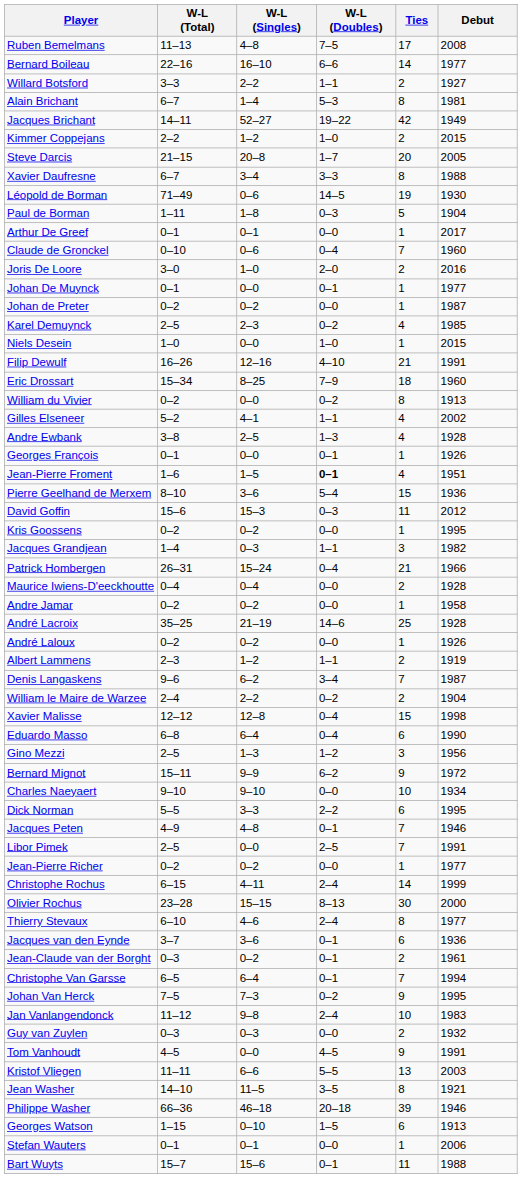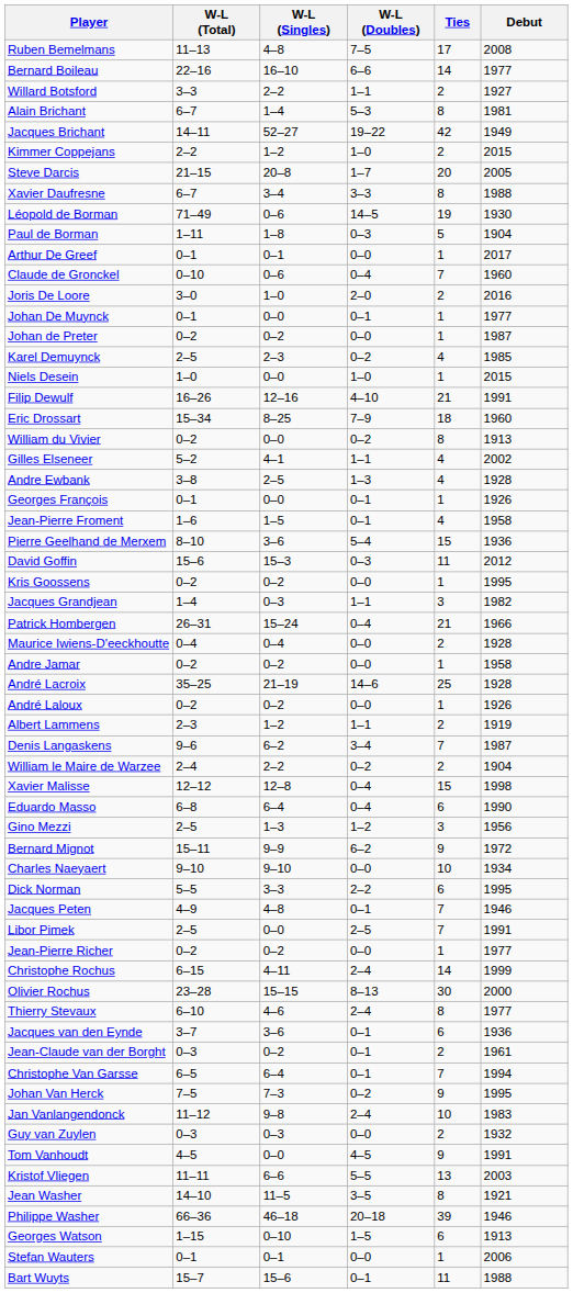 <table class="wikitable sortable" style=font-size:97%>
 <tr>
 <th width=200><a href='#'>Player</a></th>
 <th width=100>W-L<br>(Total)</th>
 <th width=100>W-L<br>(<a href='#'>Singles</a>)</th>
 <th width=100>W-L<br>(<a href='#'>Doubles</a>)</th>
 <th width=50><a href='#'>Ties</a></th>
 <th width=100>Debut</th>
 </tr>
 <tr>
 <td><a href='#'>Ruben Bemelmans</a></td>
 <td>11–13</td>
 <td>4–8</td>
 <td>7–5</td>
 <td>17</td>
 <td>2008</td>
 </tr>
 <tr>
 <td><a href='#'>Bernard Boileau</a></td>
 <td>22–16</td>
 <td>16–10</td>
 <td>6–6</td>
 <td>14</td>
 <td>1977</td>
 </tr>
 <tr>
 <td><a href='#'>Willard Botsford</a></td>
 <td>3–3</td>
 <td>2–2</td>
 <td>1–1</td>
 <td>2</td>
 <td>1927</td>
 </tr>
 <tr>
 <td><a href='#'>Alain Brichant</a></td>
 <td>6–7</td>
 <td>1–4</td>
 <td>5–3</td>
 <td>8</td>
 <td>1981</td>
 </tr>
 <tr>
 <td><a href='#'>Jacques Brichant</a></td>
 <td>14–11</td>
 <td>52–27</td>
 <td>19–22</td>
 <td>42</td>
 <td>1949</td>
 </tr>
 <tr>
 <td><a href='#'>Kimmer Coppejans</a></td>
 <td>2–2</td>
 <td>1–2</td>
 <td>1–0</td>
 <td>2</td>
 <td>2015</td>
 </tr>
 <tr>
 <td><a href='#'>Steve Darcis</a></td>
 <td>21–15</td>
 <td>20–8</td>
 <td>1–7</td>
 <td>20</td>
 <td>2005</td>
 </tr>
 <tr>
 <td><a href='#'>Xavier Daufresne</a></td>
 <td>6–7</td>
 <td>3–4</td>
 <td>3–3</td>
 <td>8</td>
 <td>1988</td>
 </tr>
 <tr>
 <td><a href='#'>Léopold de Borman</a></td>
 <td>71–49</td>
 <td>0–6</td>
 <td>14–5</td>
 <td>19</td>
 <td>1930</td>
 </tr>
 <tr>
 <td><a href='#'>Paul de Borman</a></td>
 <td>1–11</td>
 <td>1–8</td>
 <td>0–3</td>
 <td>5</td>
 <td>1904</td>
 </tr>
 <tr>
 <td><a href='#'>Arthur De Greef</a></td>
 <td>0–1</td>
 <td>0–1</td>
 <td>0–0</td>
 <td>1</td>
 <td>2017</td>
 </tr>
 <tr>
 <td><a href='#'>Claude de Gronckel</a></td>
 <td>0–10</td>
 <td>0–6</td>
 <td>0–4</td>
 <td>7</td>
 <td>1960</td>
 </tr>
 <tr>
 <td><a href='#'>Joris De Loore</a></td>
 <td>3–0</td>
 <td>1–0</td>
 <td>2–0</td>
 <td>2</td>
 <td>2016</td>
 </tr>
 <tr>
 <td><a href='#'>Johan De Muynck</a></td>
 <td>0–1</td>
 <td>0–0</td>
 <td>0–1</td>
 <td>1</td>
 <td>1977</td>
 </tr>
 <tr>
 <td><a href='#'>Johan de Preter</a></td>
 <td>0–2</td>
 <td>0–2</td>
 <td>0–0</td>
 <td>1</td>
 <td>1987</td>
 </tr>
 <tr>
 <td><a href='#'>Karel Demuynck</a></td>
 <td>2–5</td>
 <td>2–3</td>
 <td>0–2</td>
 <td>4</td>
 <td>1985</td>
 </tr>
 <tr>
 <td><a href='#'>Niels Desein</a></td>
 <td>1–0</td>
 <td>0–0</td>
 <td>1–0</td>
 <td>1</td>
 <td>2015</td>
 </tr>
 <tr>
 <td><a href='#'>Filip Dewulf</a></td>
 <td>16–26</td>
 <td>12–16</td>
 <td>4–10</td>
 <td>21</td>
 <td>1991</td>
 </tr>
 <tr>
 <td><a href='#'>Eric Drossart</a></td>
 <td>15–34</td>
 <td>8–25</td>
 <td>7–9</td>
 <td>18</td>
 <td>1960</td>
 </tr>
 <tr>
 <td><a href='#'>William du Vivier</a></td>
 <td>0–2</td>
 <td>0–0</td>
 <td>0–2</td>
 <td>8</td>
 <td>1913</td>
 </tr>
 <tr>
 <td><a href='#'>Gilles Elseneer</a></td>
 <td>5–2</td>
 <td>4–1</td>
 <td>1–1</td>
 <td>4</td>
 <td>2002</td>
 </tr>
 <tr>
 <td><a href='#'>Andre Ewbank</a></td>
 <td>3–8</td>
 <td>2–5</td>
 <td>1–3</td>
 <td>4</td>
 <td>1928</td>
 </tr>
 <tr>
 <td><a href='#'>Georges François</a></td>
 <td>0–1</td>
 <td>0–0</td>
 <td>0–1</td>
 <td>1</td>
 <td>1926</td>
 </tr>
 <tr>
 <td><a href='#'>Jean-Pierre Froment</a></td>
 <td>1–6</td>
 <td>1–5</td>
-<td><strong>0–1</strong></td>
+<td>0–1</td>
 <td>4</td>
-<td>1951</td>
+<td>1958</td>
 </tr>
 <tr>
 <td><a href='#'>Pierre Geelhand de Merxem</a></td>
 <td>8–10</td>
 <td>3–6</td>
 <td>5–4</td>
 <td>15</td>
 <td>1936</td>
 </tr>
 <tr>
 <td><a href='#'>David Goffin</a></td>
 <td>15–6</td>
 <td>15–3</td>
 <td>0–3</td>
 <td>11</td>
 <td>2012</td>
 </tr>
 <tr>
 <td><a href='#'>Kris Goossens</a></td>
 <td>0–2</td>
 <td>0–2</td>
 <td>0–0</td>
 <td>1</td>
 <td>1995</td>
 </tr>
 <tr>
 <td><a href='#'>Jacques Grandjean</a></td>
 <td>1–4</td>
 <td>0–3</td>
 <td>1–1</td>
 <td>3</td>
 <td>1982</td>
 </tr>
 <tr>
 <td><a href='#'>Patrick Hombergen</a></td>
 <td>26–31</td>
 <td>15–24</td>
 <td>0–4</td>
 <td>21</td>
 <td>1966</td>
 </tr>
 <tr>
 <td><a href='#'>Maurice Iwiens-D'eeckhoutte</a></td>
 <td>0–4</td>
 <td>0–4</td>
 <td>0–0</td>
 <td>2</td>
 <td>1928</td>
 </tr>
 <tr>
 <td><a href='#'>Andre Jamar</a></td>
 <td>0–2</td>
 <td>0–2</td>
 <td>0–0</td>
 <td>1</td>
 <td>1958</td>
 </tr>
 <tr>
 <td><a href='#'>André Lacroix</a></td>
 <td>35–25</td>
 <td>21–19</td>
 <td>14–6</td>
 <td>25</td>
 <td>1928</td>
 </tr>
 <tr>
 <td><a href='#'>André Laloux</a></td>
 <td>0–2</td>
 <td>0–2</td>
 <td>0–0</td>
 <td>1</td>
 <td>1926</td>
 </tr>
 <tr>
 <td><a href='#'>Albert Lammens</a></td>
 <td>2–3</td>
 <td>1–2</td>
 <td>1–1</td>
 <td>2</td>
 <td>1919</td>
 </tr>
 <tr>
 <td><a href='#'>Denis Langaskens</a></td>
 <td>9–6</td>
 <td>6–2</td>
 <td>3–4</td>
 <td>7</td>
 <td>1987</td>
 </tr>
 <tr>
 <td><a href='#'>William le Maire de Warzee</a></td>
 <td>2–4</td>
 <td>2–2</td>
 <td>0–2</td>
 <td>2</td>
 <td>1904</td>
 </tr>
 <tr>
 <td><a href='#'>Xavier Malisse</a></td>
 <td>12–12</td>
 <td>12–8</td>
 <td>0–4</td>
 <td>15</td>
 <td>1998</td>
 </tr>
 <tr>
 <td><a href='#'>Eduardo Masso</a></td>
 <td>6–8</td>
 <td>6–4</td>
 <td>0–4</td>
 <td>6</td>
 <td>1990</td>
 </tr>
 <tr>
 <td><a href='#'>Gino Mezzi</a></td>
 <td>2–5</td>
 <td>1–3</td>
 <td>1–2</td>
 <td>3</td>
 <td>1956</td>
 </tr>
 <tr>
 <td><a href='#'>Bernard Mignot</a></td>
 <td>15–11</td>
 <td>9–9</td>
 <td>6–2</td>
 <td>9</td>
 <td>1972</td>
 </tr>
 <tr>
 <td><a href='#'>Charles Naeyaert</a></td>
 <td>9–10</td>
 <td>9–10</td>
 <td>0–0</td>
 <td>10</td>
 <td>1934</td>
 </tr>
 <tr>
 <td><a href='#'>Dick Norman</a></td>
 <td>5–5</td>
 <td>3–3</td>
 <td>2–2</td>
 <td>6</td>
 <td>1995</td>
 </tr>
 <tr>
 <td><a href='#'>Jacques Peten</a></td>
 <td>4–9</td>
 <td>4–8</td>
 <td>0–1</td>
 <td>7</td>
 <td>1946</td>
 </tr>
 <tr>
 <td><a href='#'>Libor Pimek</a></td>
 <td>2–5</td>
 <td>0–0</td>
 <td>2–5</td>
 <td>7</td>
 <td>1991</td>
 </tr>
 <tr>
 <td><a href='#'>Jean-Pierre Richer</a></td>
 <td>0–2</td>
 <td>0–2</td>
 <td>0–0</td>
 <td>1</td>
 <td>1977</td>
 </tr>
 <tr>
 <td><a href='#'>Christophe Rochus</a></td>
 <td>6–15</td>
 <td>4–11</td>
 <td>2–4</td>
 <td>14</td>
 <td>1999</td>
 </tr>
 <tr>
 <td><a href='#'>Olivier Rochus</a></td>
 <td>23–28</td>
 <td>15–15</td>
 <td>8–13</td>
 <td>30</td>
 <td>2000</td>
 </tr>
 <tr>
 <td><a href='#'>Thierry Stevaux</a></td>
 <td>6–10</td>
 <td>4–6</td>
 <td>2–4</td>
 <td>8</td>
 <td>1977</td>
 </tr>
 <tr>
 <td><a href='#'>Jacques van den Eynde</a></td>
 <td>3–7</td>
 <td>3–6</td>
 <td>0–1</td>
 <td>6</td>
 <td>1936</td>
 </tr>
 <tr>
 <td><a href='#'>Jean-Claude van der Borght</a></td>
 <td>0–3</td>
 <td>0–2</td>
 <td>0–1</td>
 <td>2</td>
 <td>1961</td>
 </tr>
 <tr>
 <td><a href='#'>Christophe Van Garsse</a></td>
 <td>6–5</td>
 <td>6–4</td>
 <td>0–1</td>
 <td>7</td>
 <td>1994</td>
 </tr>
 <tr>
 <td><a href='#'>Johan Van Herck</a></td>
 <td>7–5</td>
 <td>7–3</td>
 <td>0–2</td>
 <td>9</td>
 <td>1995</td>
 </tr>
 <tr>
 <td><a href='#'>Jan Vanlangendonck</a></td>
 <td>11–12</td>
 <td>9–8</td>
 <td>2–4</td>
 <td>10</td>
 <td>1983</td>
 </tr>
 <tr>
 <td><a href='#'>Guy van Zuylen</a></td>
 <td>0–3</td>
 <td>0–3</td>
 <td>0–0</td>
 <td>2</td>
 <td>1932</td>
 </tr>
 <tr>
 <td><a href='#'>Tom Vanhoudt</a></td>
 <td>4–5</td>
 <td>0–0</td>
 <td>4–5</td>
 <td>9</td>
 <td>1991</td>
 </tr>
 <tr>
 <td><a href='#'>Kristof Vliegen</a></td>
 <td>11–11</td>
 <td>6–6</td>
 <td>5–5</td>
 <td>13</td>
 <td>2003</td>
 </tr>
 <tr>
 <td><a href='#'>Jean Washer</a></td>
 <td>14–10</td>
 <td>11–5</td>
 <td>3–5</td>
 <td>8</td>
 <td>1921</td>
 </tr>
 <tr>
 <td><a href='#'>Philippe Washer</a></td>
 <td>66–36</td>
 <td>46–18</td>
 <td>20–18</td>
 <td>39</td>
 <td>1946</td>
 </tr>
 <tr>
 <td><a href='#'>Georges Watson</a></td>
 <td>1–15</td>
 <td>0–10</td>
 <td>1–5</td>
 <td>6</td>
 <td>1913</td>
 </tr>
 <tr>
 <td><a href='#'>Stefan Wauters</a></td>
 <td>0–1</td>
 <td>0–1</td>
 <td>0–0</td>
 <td>1</td>
 <td>2006</td>
 </tr>
 <tr>
 <td><a href='#'>Bart Wuyts</a></td>
 <td>15–7</td>
 <td>15–6</td>
 <td>0–1</td>
 <td>11</td>
 <td>1988</td>
 </tr>
 </table>
